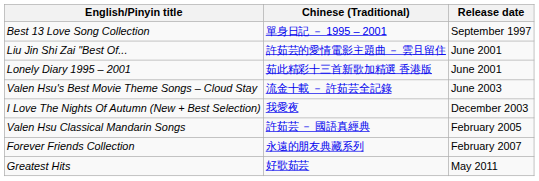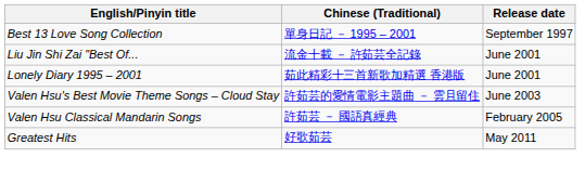 <table class="wikitable">
 <tr>
 <th>English/Pinyin title</th>
 <th>Chinese (Traditional)</th>
 <th>Release date</th>
 </tr>
 <tr>
 <td><em>Best 13 Love Song Collection</em></td>
 <td><a href='#'>單身日記 － 1995 – 2001</a></td>
 <td>September 1997</td>
 </tr>
 <tr>
 <td><em>Liu Jin Shi Zai "Best Of...</em></td>
-<td><a href='#'>許茹芸的愛情電影主題曲 － 雲且留住</a></td>
+<td><a href='#'>流金十載 － 許茹芸全記錄</a></td>
 <td>June 2001</td>
 </tr>
 <tr>
 <td><em>Lonely Diary 1995 – 2001</em></td>
 <td><a href='#'>茹此精彩十三首新歌加精選 香港版</a></td>
 <td>June 2001</td>
 </tr>
 <tr>
 <td><em>Valen Hsu's Best Movie Theme Songs – Cloud Stay</em></td>
-<td><a href='#'>流金十載 － 許茹芸全記錄</a></td>
+<td><a href='#'>許茹芸的愛情電影主題曲 － 雲且留住</a></td>
 <td>June 2003</td>
-</tr>
-<tr>
-<td><em>I Love The Nights Of Autumn (New + Best Selection)</em></td>
-<td><a href='#'>我愛夜</a></td>
-<td>December 2003</td>
 </tr>
 <tr>
 <td><em>Valen Hsu Classical Mandarin Songs</em></td>
 <td><a href='#'>許茹芸 － 國語真經典</a></td>
 <td>February 2005</td>
 </tr>
 <tr>
-<td><em>Forever Friends Collection</em></td>
-<td><a href='#'>永遠的朋友典藏系列</a></td>
-<td>February 2007</td>
-</tr>
-<tr>
 <td><em>Greatest Hits</em></td>
 <td><a href='#'>好歌茹芸</a></td>
 <td>May 2011</td>
 </tr>
 </table>
